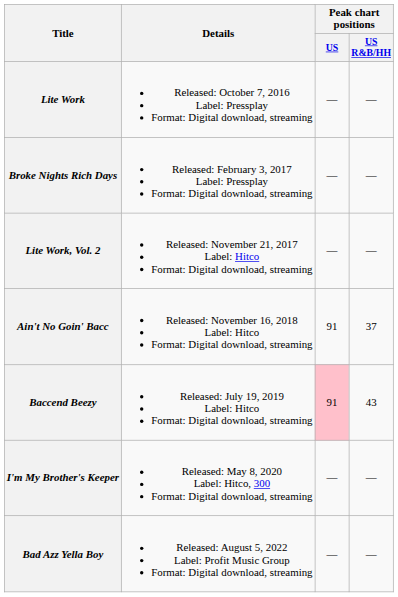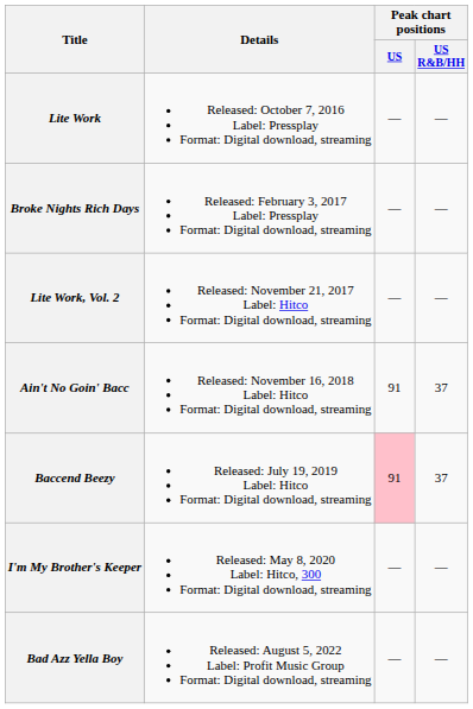 <table class="wikitable plainrowheaders" style="text-align:center">
 <tr>
 <th rowspan="2">Title</th>
 <th rowspan="2">Details</th>
 <th colspan="2">Peak chart positions</th>
 </tr>
 <tr>
 <th scope="col" style="width:3em;font-size:90%;"><a href='#'>US</a><br></th>
 <th scope="col" style="width:3em;font-size:90%;"><a href='#'>US<br>R&B/HH</a><br></th>
 </tr>
 <tr>
 <th scope="row"><em>Lite Work</em></th>
 <td><br><ul><li>Released: October 7, 2016</li><li>Label: Pressplay</li><li>Format: Digital download, streaming</li></ul></td>
 <td>—</td>
 <td>—</td>
 </tr>
 <tr>
 <th scope="row"><em>Broke Nights Rich Days</em></th>
 <td><br><ul><li>Released: February 3, 2017</li><li>Label: Pressplay</li><li>Format: Digital download, streaming</li></ul></td>
 <td>—</td>
 <td>—</td>
 </tr>
 <tr>
 <th scope="row"><em>Lite Work, Vol. 2</em></th>
 <td><br><ul><li>Released: November 21, 2017</li><li>Label: <a href='#'>Hitco</a></li><li>Format: Digital download, streaming</li></ul></td>
 <td>—</td>
 <td>—</td>
 </tr>
 <tr>
 <th scope="row"><em>Ain't No Goin' Bacc</em></th>
 <td><br><ul><li>Released: November 16, 2018</li><li>Label: Hitco</li><li>Format: Digital download, streaming</li></ul></td>
 <td>91</td>
 <td>37</td>
 </tr>
 <tr>
 <th scope="row"><em>Baccend Beezy</em></th>
 <td><br><ul><li>Released: July 19, 2019</li><li>Label: Hitco</li><li>Format: Digital download, streaming</li></ul></td>
 <td style="background: pink;">91</td>
-<td>43</td>
+<td>37</td>
 </tr>
 <tr>
 <th scope="row"><em>I'm My Brother's Keeper</em><br></th>
 <td><br><ul><li>Released: May 8, 2020</li><li>Label: Hitco, <a href='#'>300</a></li><li>Format: Digital download, streaming</li></ul></td>
 <td>—</td>
 <td>—</td>
 </tr>
 <tr>
 <th scope="row"><em>Bad Azz Yella Boy</em></th>
 <td><br><ul><li>Released: August 5, 2022</li><li>Label: Profit Music Group</li><li>Format: Digital download, streaming</li></ul></td>
 <td>—</td>
 <td>—</td>
 </tr>
 </table>
